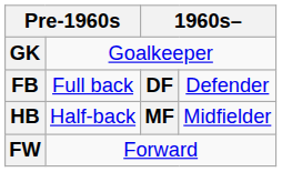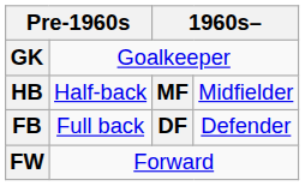 <table class="wikitable plainrowheaders" style="text-align:center;margin-left:1em;float:right">
 <tr>
 <th colspan=2 scope=col>Pre-1960s</th>
 <th colspan=2 scope=col>1960s–</th>
 </tr>
 <tr>
 <th>GK</th>
 <td colspan=3><a href='#'>Goalkeeper</a></td>
 </tr>
 <tr>
+<th>HB</th>
+<td><a href='#'>Half-back</a></td>
+<th>MF</th>
+<td><a href='#'>Midfielder</a></td>
+</tr>
+<tr>
 <th>FB</th>
 <td><a href='#'>Full back</a></td>
 <th>DF</th>
 <td><a href='#'>Defender</a></td>
 </tr>
 <tr>
-<th>HB</th>
-<td><a href='#'>Half-back</a></td>
-<th>MF</th>
-<td><a href='#'>Midfielder</a></td>
-</tr>
-<tr>
 <th>FW</th>
 <td colspan=3><a href='#'>Forward</a><br></td>
 </tr>
 </table>
